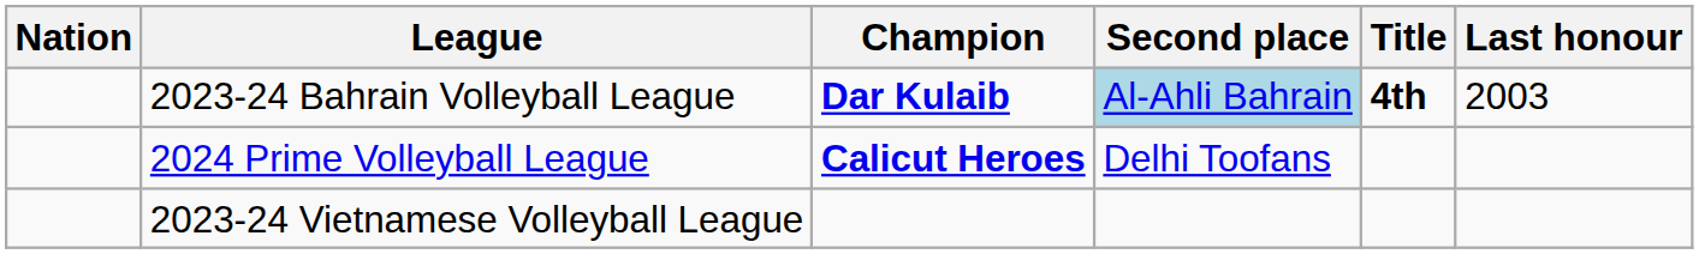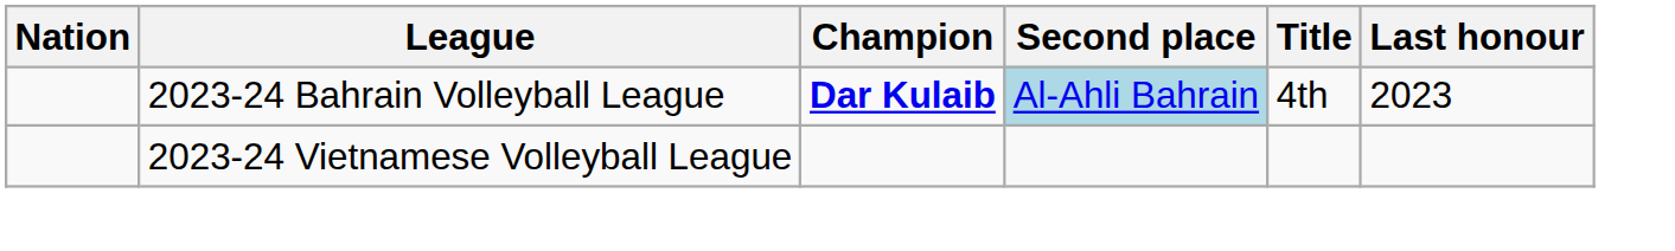 <table class=wikitable style="font-size:14px">
 <tr>
 <th>Nation</th>
 <th>League</th>
 <th>Champion</th>
 <th>Second place</th>
 <th data-sort-type="number">Title</th>
 <th>Last honour</th>
 </tr>
 <tr>
 <td></td>
 <td>2023-24 Bahrain Volleyball League</td>
 <td><strong><a href='#'>Dar Kulaib</a></strong></td>
 <td style="background: lightblue;"><a href='#'>Al-Ahli Bahrain</a></td>
-<td><strong>4th</strong></td>
-<td>2003</td>
-</tr>
-<tr>
-<td></td>
-<td><a href='#'>2024 Prime Volleyball League</a></td>
-<td><strong><a href='#'>Calicut Heroes</a></strong></td>
-<td><a href='#'>Delhi Toofans</a></td>
-<td></td>
-<td></td>
+<td>4th</td>
+<td>2023</td>
 </tr>
 <tr>
 <td></td>
 <td>2023-24 Vietnamese Volleyball League</td>
 <td></td>
 <td></td>
 <td></td>
 <td></td>
 </tr>
 </table>
